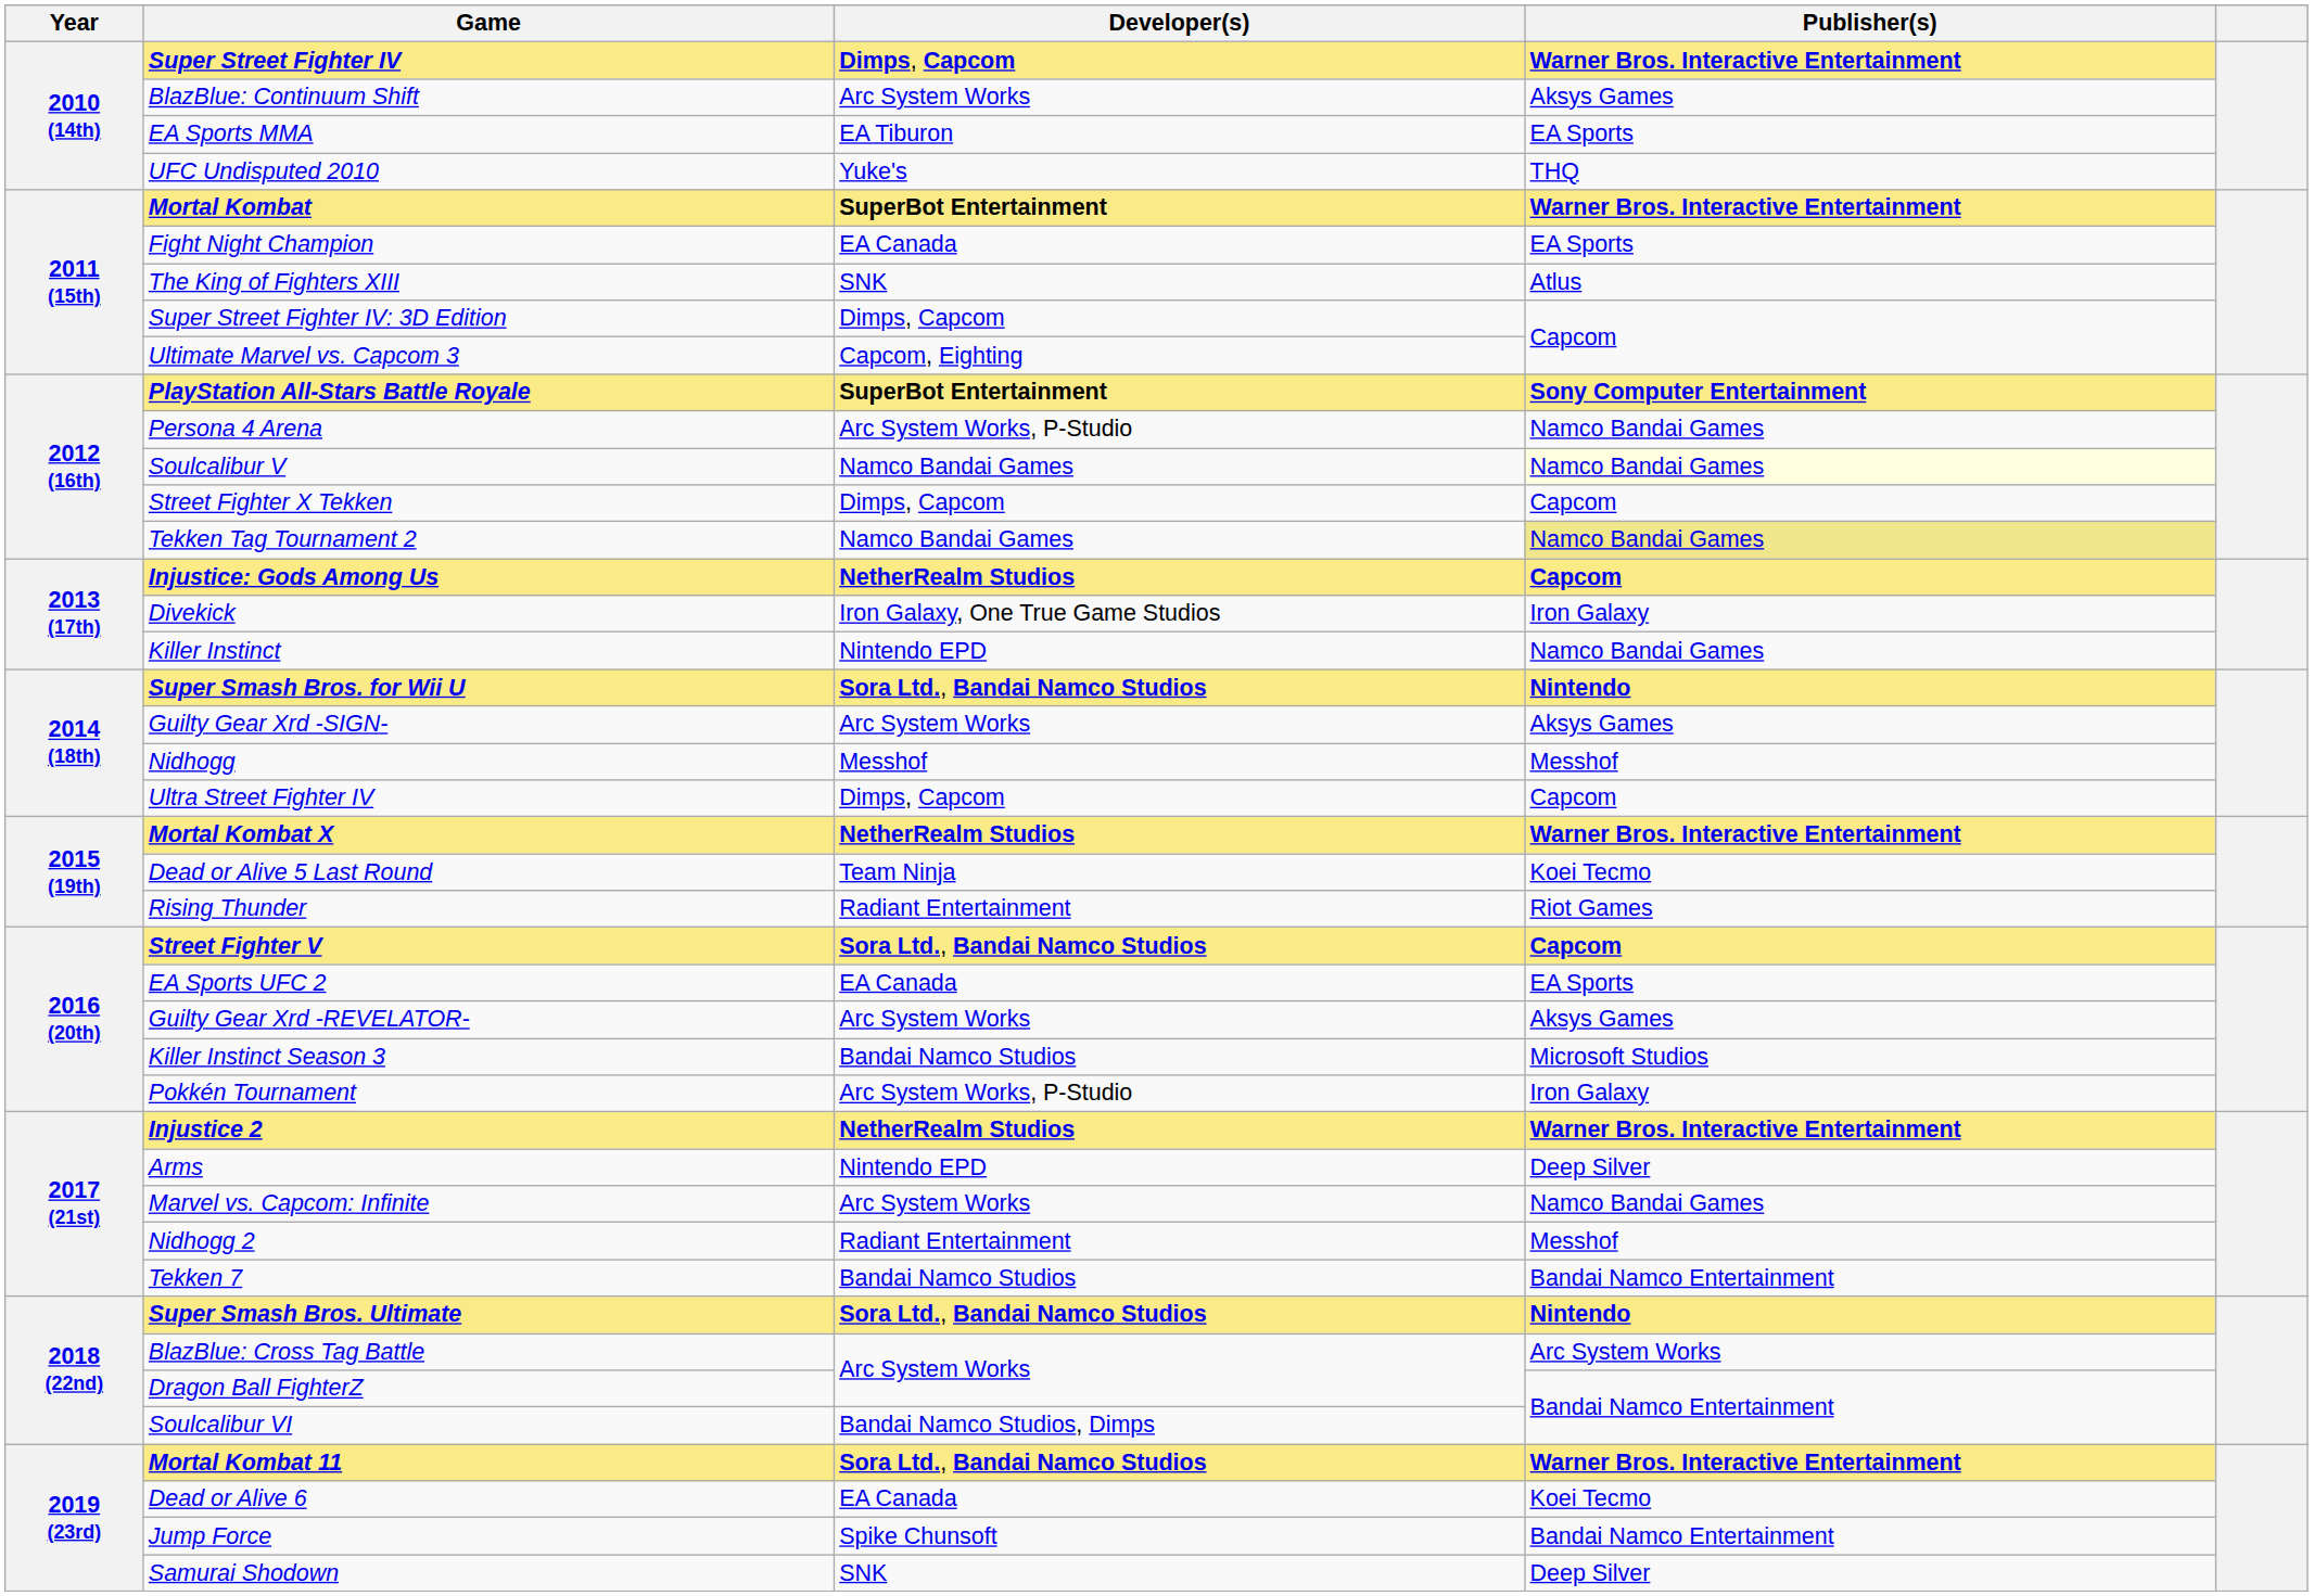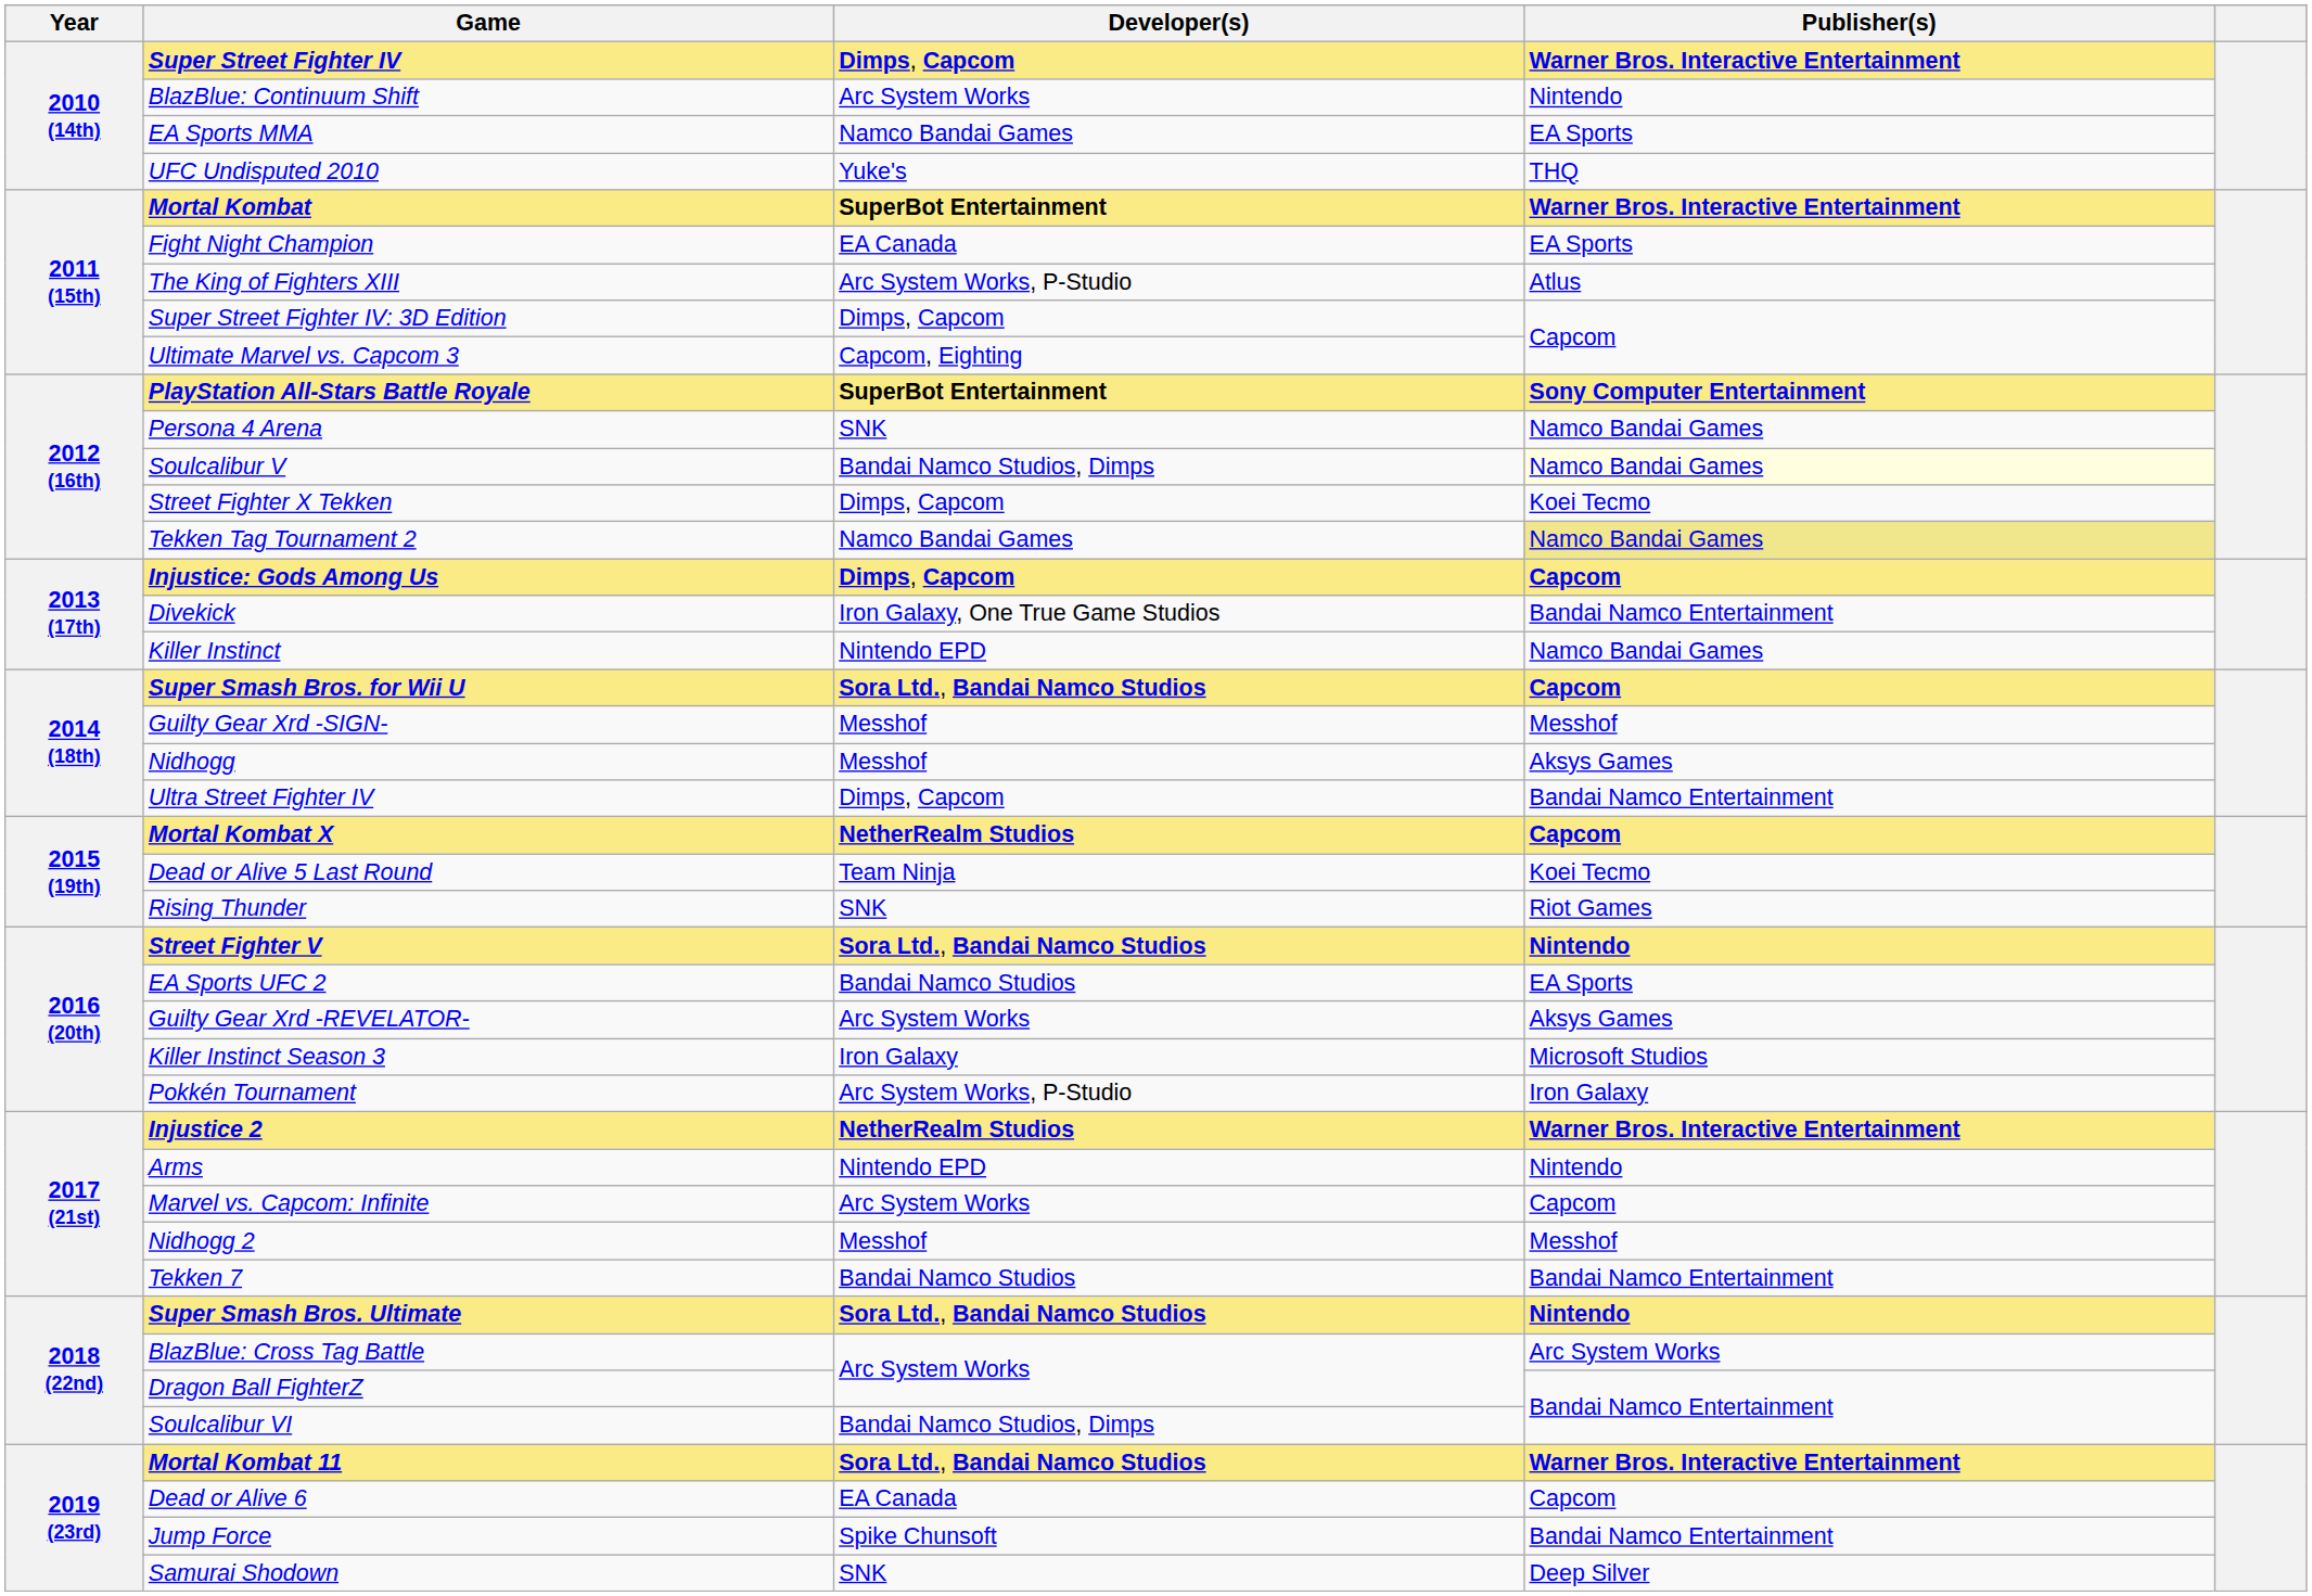 <table class="wikitable sortable" style="width:100%">
 <tr style="background:#bebebe">
 <th scope="col" style="width:6%;">Year</th>
 <th scope="col" style="width:30%;">Game</th>
 <th scope="col" style="width:30%;">Developer(s)</th>
 <th scope="col" style="width:30%;">Publisher(s)</th>
 <th scope="col" style="width:4%;" class="unsortable"></th>
 </tr>
 <tr>
 <th scope="row" rowspan="4" style="text-align:center"><a href='#'>2010</a> <br><small><a href='#'>(14th)</a> </small></th>
 <td style="background:#FAEB86"><strong><em><a href='#'>Super Street Fighter IV</a></em></strong></td>
 <td style="background:#FAEB86"><strong><a href='#'>Dimps</a></strong>, <strong><a href='#'>Capcom</a></strong></td>
 <td style="background:#FAEB86"><strong><a href='#'>Warner Bros. Interactive Entertainment</a></strong></td>
 <th scope="row" rowspan="4" style="text-align;center;"></th>
 </tr>
 <tr>
 <td><em><a href='#'>BlazBlue: Continuum Shift</a></em></td>
 <td><a href='#'>Arc System Works</a></td>
-<td><a href='#'>Aksys Games</a></td>
+<td><a href='#'>Nintendo</a></td>
 </tr>
 <tr>
 <td><em><a href='#'>EA Sports MMA</a></em></td>
-<td><a href='#'>EA Tiburon</a></td>
+<td><a href='#'>Namco Bandai Games</a></td>
 <td><a href='#'>EA Sports</a></td>
 </tr>
 <tr>
 <td><em><a href='#'>UFC Undisputed 2010</a></em></td>
 <td><a href='#'>Yuke's</a></td>
 <td><a href='#'>THQ</a></td>
 </tr>
 <tr>
 <th scope="row" rowspan="5" style="text-align:center"><a href='#'>2011</a> <br><small><a href='#'>(15th)</a> </small></th>
 <td style="background:#FAEB86"><strong><em><a href='#'>Mortal Kombat</a></em></strong></td>
 <td style="background:#FAEB86"><strong>SuperBot Entertainment</strong></td>
 <td style="background:#FAEB86"><strong><a href='#'>Warner Bros. Interactive Entertainment</a></strong></td>
 <th scope="row" rowspan="5" style="text-align;center;"></th>
 </tr>
 <tr>
 <td><em><a href='#'>Fight Night Champion</a></em></td>
 <td><a href='#'>EA Canada</a></td>
 <td><a href='#'>EA Sports</a></td>
 </tr>
 <tr>
 <td><em><a href='#'>The King of Fighters XIII</a></em></td>
-<td><a href='#'>SNK</a></td>
+<td><a href='#'>Arc System Works</a>, P-Studio</td>
 <td><a href='#'>Atlus</a></td>
 </tr>
 <tr>
 <td><em><a href='#'>Super Street Fighter IV: 3D Edition</a></em></td>
 <td><a href='#'>Dimps</a>, <a href='#'>Capcom</a></td>
 <td rowspan=2><a href='#'>Capcom</a></td>
 </tr>
 <tr>
 <td><em><a href='#'>Ultimate Marvel vs. Capcom 3</a></em></td>
 <td><a href='#'>Capcom</a>, <a href='#'>Eighting</a></td>
 </tr>
 <tr>
 <th scope="row" rowspan="5" style="text-align:center"><a href='#'>2012</a> <br><small><a href='#'>(16th)</a> </small></th>
 <td style="background:#FAEB86"><strong><em><a href='#'>PlayStation All-Stars Battle Royale</a></em></strong></td>
 <td style="background:#FAEB86"><strong>SuperBot Entertainment</strong></td>
 <td style="background:#FAEB86"><strong><a href='#'>Sony Computer Entertainment</a></strong></td>
 <th scope="row" rowspan="5" style="text-align;center;"></th>
 </tr>
 <tr>
 <td><em><a href='#'>Persona 4 Arena</a></em></td>
-<td><a href='#'>Arc System Works</a>, P-Studio</td>
+<td><a href='#'>SNK</a></td>
 <td><a href='#'>Namco Bandai Games</a></td>
 </tr>
 <tr>
 <td><em><a href='#'>Soulcalibur V</a></em></td>
-<td><a href='#'>Namco Bandai Games</a></td>
+<td><a href='#'>Bandai Namco Studios</a>, <a href='#'>Dimps</a></td>
 <td style="background: lightyellow;"><a href='#'>Namco Bandai Games</a></td>
 </tr>
 <tr>
 <td><em><a href='#'>Street Fighter X Tekken</a></em></td>
 <td><a href='#'>Dimps</a>, <a href='#'>Capcom</a></td>
-<td><a href='#'>Capcom</a></td>
+<td><a href='#'>Koei Tecmo</a></td>
 </tr>
 <tr>
 <td><em><a href='#'>Tekken Tag Tournament 2</a></em></td>
 <td><a href='#'>Namco Bandai Games</a></td>
 <td style="background: khaki;"><a href='#'>Namco Bandai Games</a></td>
 </tr>
 <tr>
 <th scope="row" rowspan="3" style="text-align:center"><a href='#'>2013</a> <br><small><a href='#'>(17th)</a> </small></th>
 <td style="background:#FAEB86"><strong><em><a href='#'>Injustice: Gods Among Us</a></em></strong></td>
-<td style="background:#FAEB86"><strong><a href='#'>NetherRealm Studios</a></strong></td>
+<td style="background:#FAEB86"><strong><a href='#'>Dimps</a></strong>, <strong><a href='#'>Capcom</a></strong></td>
 <td style="background:#FAEB86"><strong><a href='#'>Capcom</a></strong></td>
 <th scope="row" rowspan="3" style="text-align;center;"></th>
 </tr>
 <tr>
 <td><em><a href='#'>Divekick</a></em></td>
 <td><a href='#'>Iron Galaxy</a>, One True Game Studios</td>
-<td><a href='#'>Iron Galaxy</a></td>
+<td><a href='#'>Bandai Namco Entertainment</a></td>
 </tr>
 <tr>
 <td><em><a href='#'>Killer Instinct</a></em></td>
 <td><a href='#'>Nintendo EPD</a></td>
 <td><a href='#'>Namco Bandai Games</a></td>
 </tr>
 <tr>
 <th scope="row" rowspan="4" style="text-align:center"><a href='#'>2014</a> <br><small><a href='#'>(18th)</a> </small></th>
 <td style="background:#FAEB86"><strong><em><a href='#'>Super Smash Bros. for Wii U</a></em></strong></td>
 <td style="background:#FAEB86"><strong><a href='#'>Sora Ltd.</a></strong>, <strong><a href='#'>Bandai Namco Studios</a></strong></td>
-<td style="background:#FAEB86"><strong><a href='#'>Nintendo</a></strong></td>
+<td style="background:#FAEB86"><strong><a href='#'>Capcom</a></strong></td>
 <th scope="row" rowspan="4" style="text-align;center;"></th>
 </tr>
 <tr>
 <td><em><a href='#'>Guilty Gear Xrd -SIGN-</a></em></td>
-<td><a href='#'>Arc System Works</a></td>
-<td><a href='#'>Aksys Games</a></td>
+<td><a href='#'>Messhof</a></td>
+<td><a href='#'>Messhof</a></td>
 </tr>
 <tr>
 <td><em><a href='#'>Nidhogg</a></em></td>
 <td><a href='#'>Messhof</a></td>
-<td><a href='#'>Messhof</a></td>
+<td><a href='#'>Aksys Games</a></td>
 </tr>
 <tr>
 <td><em><a href='#'>Ultra Street Fighter IV</a></em></td>
 <td><a href='#'>Dimps</a>, <a href='#'>Capcom</a></td>
-<td><a href='#'>Capcom</a></td>
+<td><a href='#'>Bandai Namco Entertainment</a></td>
 </tr>
 <tr>
 <th scope="row" rowspan="3" style="text-align:center"><a href='#'>2015</a> <br><small><a href='#'>(19th)</a> </small></th>
 <td style="background:#FAEB86"><strong><em><a href='#'>Mortal Kombat X</a></em></strong></td>
 <td style="background:#FAEB86"><strong><a href='#'>NetherRealm Studios</a></strong></td>
-<td style="background:#FAEB86"><strong><a href='#'>Warner Bros. Interactive Entertainment</a></strong></td>
+<td style="background:#FAEB86"><strong><a href='#'>Capcom</a></strong></td>
 <th scope="row" rowspan="3" style="text-align;center;"></th>
 </tr>
 <tr>
 <td><em><a href='#'>Dead or Alive 5 Last Round</a></em></td>
 <td><a href='#'>Team Ninja</a></td>
 <td><a href='#'>Koei Tecmo</a></td>
 </tr>
 <tr>
 <td><em><a href='#'>Rising Thunder</a></em></td>
-<td><a href='#'>Radiant Entertainment</a></td>
+<td><a href='#'>SNK</a></td>
 <td><a href='#'>Riot Games</a></td>
 </tr>
 <tr>
 <th scope="row" rowspan="5" style="text-align:center"><a href='#'>2016</a> <br><small><a href='#'>(20th)</a> </small></th>
 <td style="background:#FAEB86"><strong><em><a href='#'>Street Fighter V</a></em></strong></td>
 <td style="background:#FAEB86"><strong><a href='#'>Sora Ltd.</a></strong>, <strong><a href='#'>Bandai Namco Studios</a></strong></td>
-<td style="background:#FAEB86"><strong><a href='#'>Capcom</a></strong></td>
+<td style="background:#FAEB86"><strong><a href='#'>Nintendo</a></strong></td>
 <th scope="row" rowspan="5" style="text-align;center;"></th>
 </tr>
 <tr>
 <td><em><a href='#'>EA Sports UFC 2</a></em></td>
-<td><a href='#'>EA Canada</a></td>
+<td><a href='#'>Bandai Namco Studios</a></td>
 <td><a href='#'>EA Sports</a></td>
 </tr>
 <tr>
 <td><em><a href='#'>Guilty Gear Xrd -REVELATOR-</a></em></td>
 <td><a href='#'>Arc System Works</a></td>
 <td><a href='#'>Aksys Games</a></td>
 </tr>
 <tr>
 <td><em><a href='#'>Killer Instinct Season 3</a></em></td>
-<td><a href='#'>Bandai Namco Studios</a></td>
+<td><a href='#'>Iron Galaxy</a></td>
 <td><a href='#'>Microsoft Studios</a></td>
 </tr>
 <tr>
 <td><em><a href='#'>Pokkén Tournament</a></em></td>
 <td><a href='#'>Arc System Works</a>, P-Studio</td>
 <td><a href='#'>Iron Galaxy</a></td>
 </tr>
 <tr>
 <th scope="row" rowspan="5" style="text-align:center"><a href='#'>2017</a> <br><small><a href='#'>(21st)</a> </small></th>
 <td style="background:#FAEB86"><strong><em><a href='#'>Injustice 2</a></em></strong></td>
 <td style="background:#FAEB86"><strong><a href='#'>NetherRealm Studios</a></strong></td>
 <td style="background:#FAEB86"><strong><a href='#'>Warner Bros. Interactive Entertainment</a></strong></td>
 <th scope="row" rowspan="5" style="text-align;center;"></th>
 </tr>
 <tr>
 <td><em><a href='#'>Arms</a></em></td>
 <td><a href='#'>Nintendo EPD</a></td>
-<td><a href='#'>Deep Silver</a></td>
+<td><a href='#'>Nintendo</a></td>
 </tr>
 <tr>
 <td><em><a href='#'>Marvel vs. Capcom: Infinite</a></em></td>
 <td><a href='#'>Arc System Works</a></td>
-<td><a href='#'>Namco Bandai Games</a></td>
+<td><a href='#'>Capcom</a></td>
 </tr>
 <tr>
 <td><em><a href='#'>Nidhogg 2</a></em></td>
-<td><a href='#'>Radiant Entertainment</a></td>
+<td><a href='#'>Messhof</a></td>
 <td><a href='#'>Messhof</a></td>
 </tr>
 <tr>
 <td><em><a href='#'>Tekken 7</a></em></td>
 <td><a href='#'>Bandai Namco Studios</a></td>
 <td><a href='#'>Bandai Namco Entertainment</a></td>
 </tr>
 <tr>
 <th scope="row" rowspan="4" style="text-align:center"><a href='#'>2018</a> <br><small><a href='#'>(22nd)</a> </small></th>
 <td style="background:#FAEB86"><strong><em><a href='#'>Super Smash Bros. Ultimate</a></em></strong></td>
 <td style="background:#FAEB86"><strong><a href='#'>Sora Ltd.</a></strong>, <strong><a href='#'>Bandai Namco Studios</a></strong></td>
 <td style="background:#FAEB86"><strong><a href='#'>Nintendo</a></strong></td>
 <th scope="row" rowspan="4" style="text-align;center;"></th>
 </tr>
 <tr>
 <td><em><a href='#'>BlazBlue: Cross Tag Battle</a></em></td>
 <td rowspan=2><a href='#'>Arc System Works</a></td>
 <td><a href='#'>Arc System Works</a></td>
 </tr>
 <tr>
 <td><em><a href='#'>Dragon Ball FighterZ</a></em></td>
 <td rowspan=2><a href='#'>Bandai Namco Entertainment</a></td>
 </tr>
 <tr>
 <td><em><a href='#'>Soulcalibur VI</a></em></td>
 <td><a href='#'>Bandai Namco Studios</a>, <a href='#'>Dimps</a></td>
 </tr>
 <tr>
 <th scope="row" rowspan="4" style="text-align:center"><a href='#'>2019</a> <br><small><a href='#'>(23rd)</a> </small></th>
 <td style="background:#FAEB86"><strong><em><a href='#'>Mortal Kombat 11</a></em></strong></td>
 <td style="background:#FAEB86"><strong><a href='#'>Sora Ltd.</a></strong>, <strong><a href='#'>Bandai Namco Studios</a></strong></td>
 <td style="background:#FAEB86"><strong><a href='#'>Warner Bros. Interactive Entertainment</a></strong></td>
 <th scope="row" rowspan="4" style="text-align;center;"></th>
 </tr>
 <tr>
 <td><em><a href='#'>Dead or Alive 6</a></em></td>
 <td><a href='#'>EA Canada</a></td>
-<td><a href='#'>Koei Tecmo</a></td>
+<td><a href='#'>Capcom</a></td>
 </tr>
 <tr>
 <td><em><a href='#'>Jump Force</a></em></td>
 <td><a href='#'>Spike Chunsoft</a></td>
 <td><a href='#'>Bandai Namco Entertainment</a></td>
 </tr>
 <tr>
 <td><em><a href='#'>Samurai Shodown</a></em></td>
 <td><a href='#'>SNK</a></td>
 <td><a href='#'>Deep Silver</a></td>
 </tr>
 </table>
